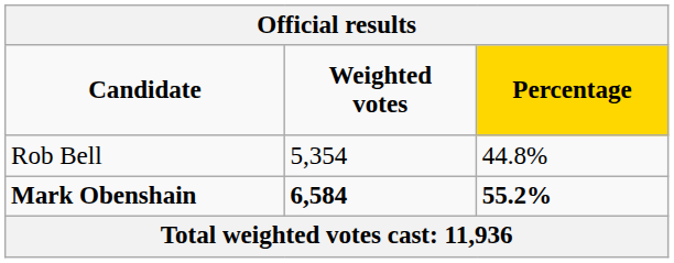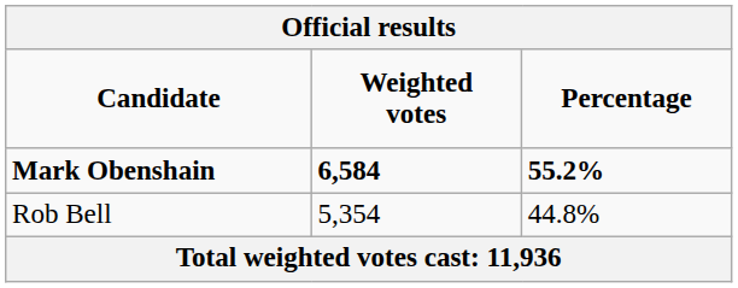 <table class="wikitable">
 <tr>
 <th colspan="3"><strong>Official results</strong></th>
 </tr>
 <tr>
 <td style="padding:10px; text-align:center; width:155px;"><strong>Candidate</strong></td>
 <td style="padding:10px; text-align:center; width:100px;"><strong>Weighted votes</strong></td>
-<td style="background: gold; padding:10px; text-align:center; width:100px;"><strong>Percentage</strong><br></td>
+<td style="padding:10px; text-align:center; width:100px;"><strong>Percentage</strong><br></td>
+</tr>
+<tr>
+<td><strong>Mark Obenshain</strong></td>
+<td><strong>6,584</strong></td>
+<td><strong>55.2%</strong></td>
 </tr>
 <tr>
 <td>Rob Bell</td>
 <td>5,354</td>
 <td>44.8%</td>
 </tr>
 <tr>
-<td><strong>Mark Obenshain</strong></td>
-<td><strong>6,584</strong></td>
-<td><strong>55.2%</strong></td>
-</tr>
-<tr>
 <th colspan="3">Total weighted votes cast: 11,936</th>
 </tr>
 </table>
